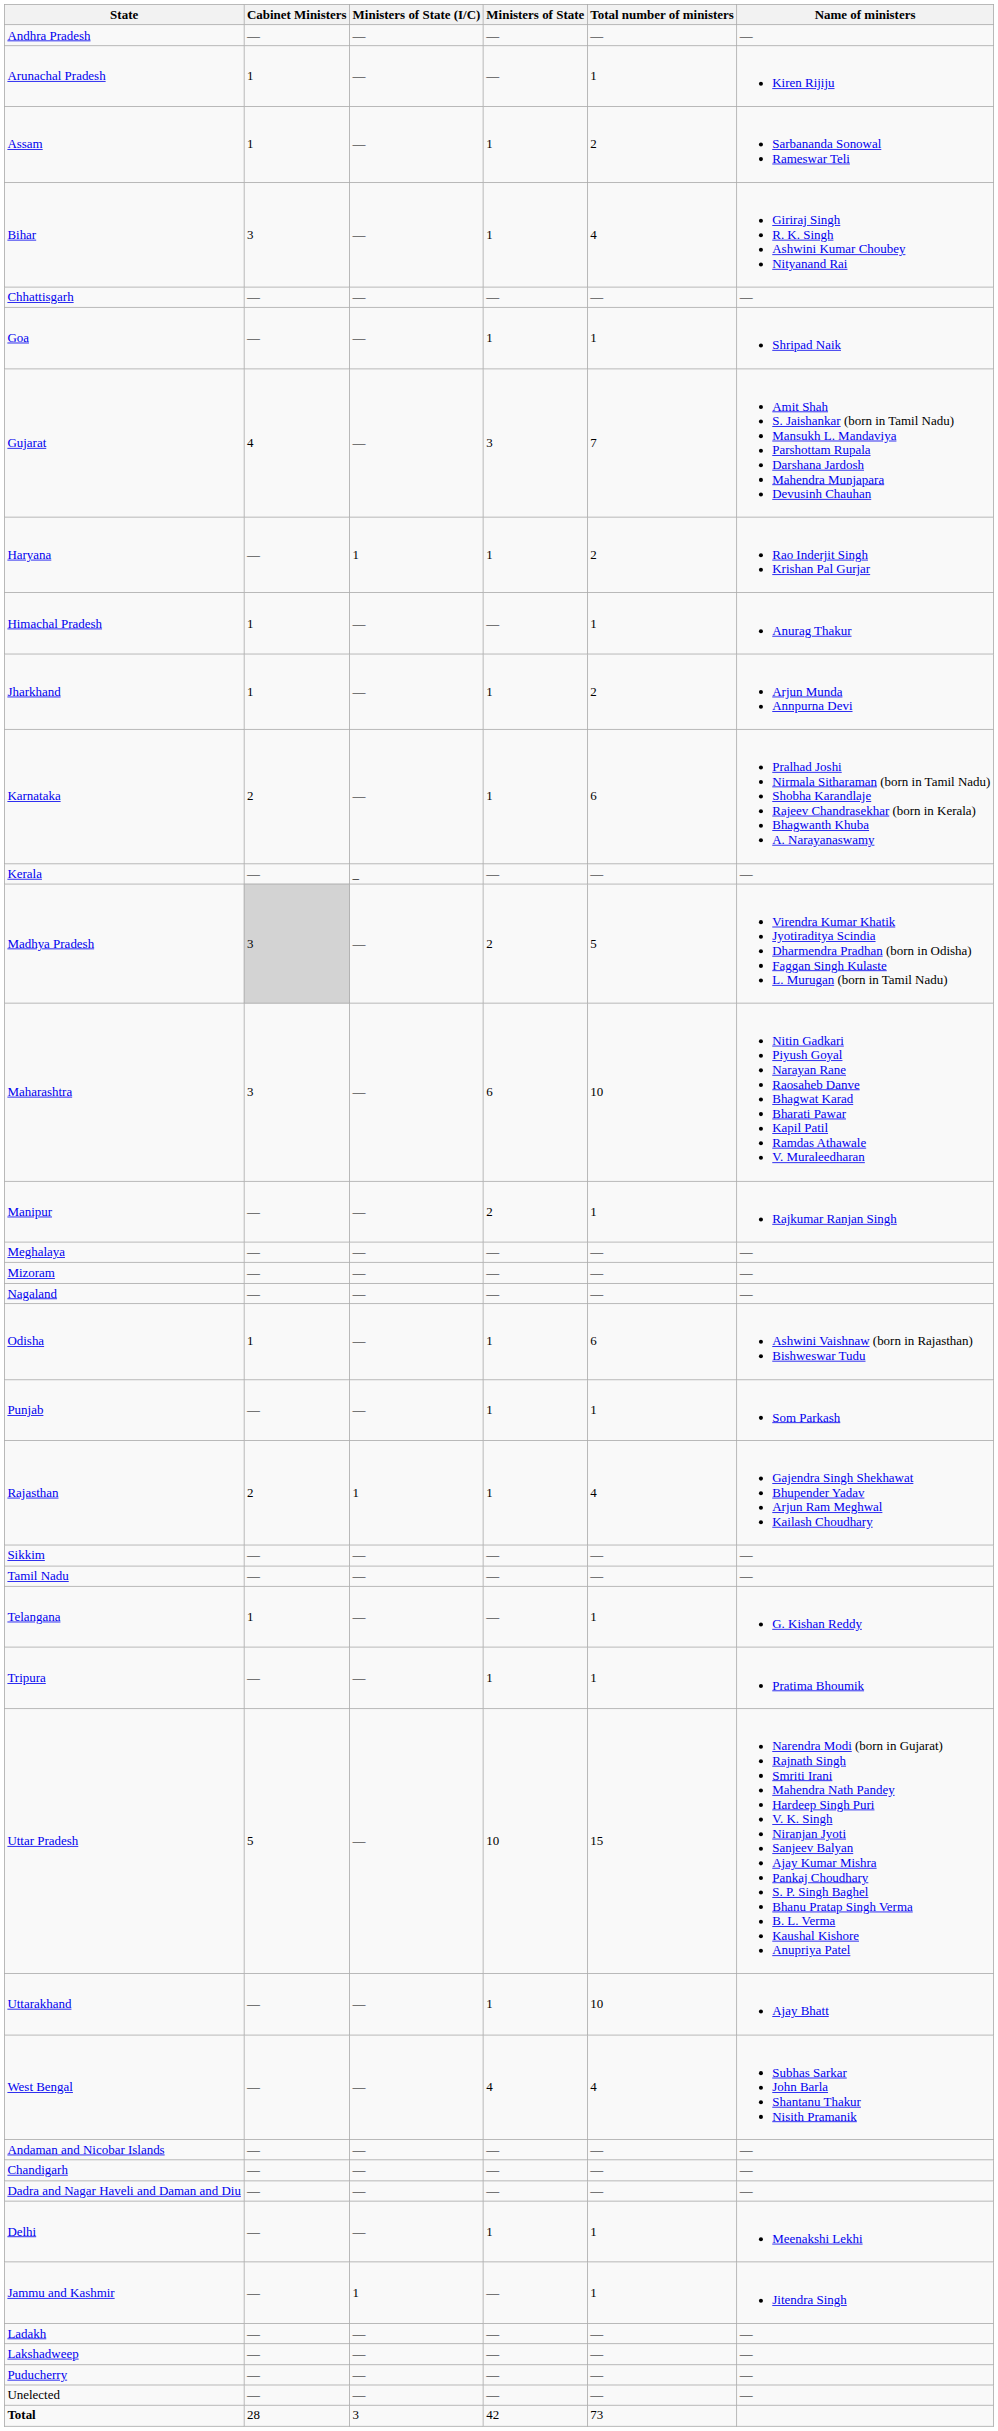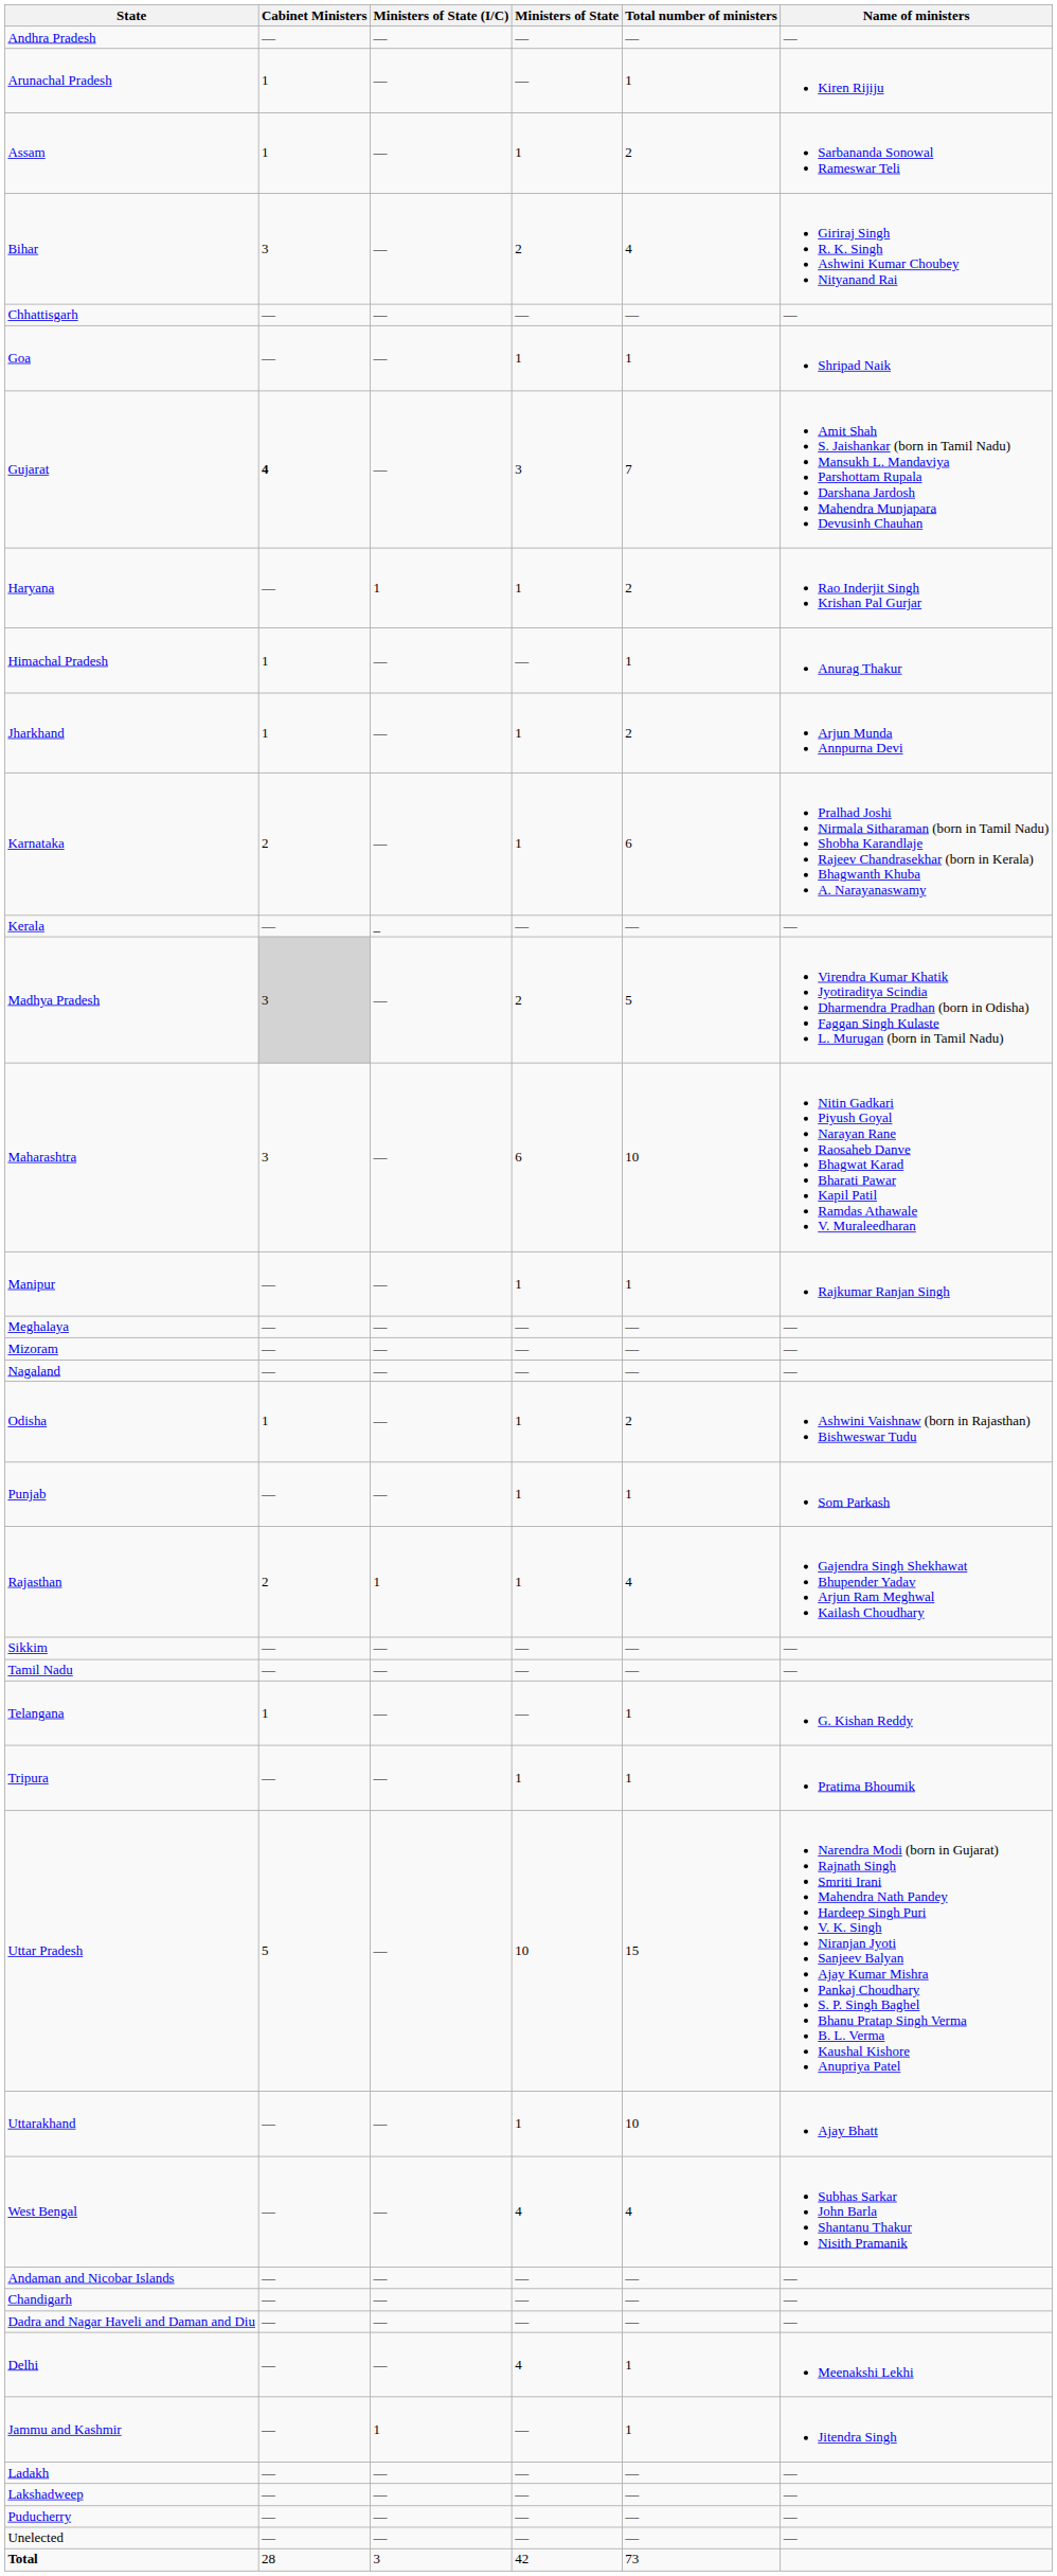 <table class="wikitable sortable">
 <tr>
 <th>State</th>
 <th>Cabinet Ministers</th>
 <th>Ministers of State (I/C)</th>
 <th>Ministers of State</th>
 <th>Total number of ministers</th>
 <th>Name of ministers</th>
 </tr>
 <tr>
 <td><a href='#'>Andhra Pradesh</a></td>
 <td>—</td>
 <td>—</td>
 <td>—</td>
 <td>—</td>
 <td>—</td>
 </tr>
 <tr>
 <td><a href='#'>Arunachal Pradesh</a></td>
 <td>1</td>
 <td>—</td>
 <td>—</td>
 <td>1</td>
 <td><br><ul><li><a href='#'>Kiren Rijiju</a></li></ul></td>
 </tr>
 <tr>
 <td><a href='#'>Assam</a></td>
 <td>1</td>
 <td>—</td>
 <td>1</td>
 <td>2</td>
 <td><br><ul><li><a href='#'>Sarbananda Sonowal</a></li><li><a href='#'>Rameswar Teli</a></li></ul></td>
 </tr>
 <tr>
 <td><a href='#'>Bihar</a></td>
 <td>3</td>
 <td>—</td>
-<td>1</td>
+<td>2</td>
 <td>4</td>
 <td><br><ul><li><a href='#'>Giriraj Singh</a></li><li><a href='#'>R. K. Singh</a></li><li><a href='#'>Ashwini Kumar Choubey</a></li><li><a href='#'>Nityanand Rai</a></li></ul></td>
 </tr>
 <tr>
 <td><a href='#'>Chhattisgarh</a></td>
 <td>—</td>
 <td>—</td>
 <td>—</td>
 <td>—</td>
 <td>—</td>
 </tr>
 <tr>
 <td><a href='#'>Goa</a></td>
 <td>—</td>
 <td>—</td>
 <td>1</td>
 <td>1</td>
 <td><br><ul><li><a href='#'>Shripad Naik</a></li></ul></td>
 </tr>
 <tr>
 <td><a href='#'>Gujarat</a></td>
-<td>4</td>
+<td><strong>4</strong></td>
 <td>—</td>
 <td>3</td>
 <td>7</td>
 <td><br><ul><li><a href='#'>Amit Shah</a></li><li><a href='#'>S. Jaishankar</a> (born in Tamil Nadu)</li><li><a href='#'>Mansukh L. Mandaviya</a></li><li><a href='#'>Parshottam Rupala</a></li><li><a href='#'>Darshana Jardosh</a></li><li><a href='#'>Mahendra Munjapara</a></li><li><a href='#'>Devusinh Chauhan</a></li></ul></td>
 </tr>
 <tr>
 <td><a href='#'>Haryana</a></td>
 <td>—</td>
 <td>1</td>
 <td>1</td>
 <td>2</td>
 <td><br><ul><li><a href='#'>Rao Inderjit Singh</a></li><li><a href='#'>Krishan Pal Gurjar</a></li></ul></td>
 </tr>
 <tr>
 <td><a href='#'>Himachal Pradesh</a></td>
 <td>1</td>
 <td>—</td>
 <td>—</td>
 <td>1</td>
 <td><br><ul><li><a href='#'>Anurag Thakur</a></li></ul></td>
 </tr>
 <tr>
 <td><a href='#'>Jharkhand</a></td>
 <td>1</td>
 <td>—</td>
 <td>1</td>
 <td>2</td>
 <td><br><ul><li><a href='#'>Arjun Munda</a></li><li><a href='#'>Annpurna Devi</a></li></ul></td>
 </tr>
 <tr>
 <td><a href='#'>Karnataka</a></td>
 <td>2</td>
 <td>—</td>
 <td>1</td>
 <td>6</td>
 <td><br><ul><li><a href='#'>Pralhad Joshi</a></li><li><a href='#'>Nirmala Sitharaman</a> (born in Tamil Nadu)</li><li><a href='#'>Shobha Karandlaje</a></li><li><a href='#'>Rajeev Chandrasekhar</a> (born in Kerala)</li><li><a href='#'>Bhagwanth Khuba</a></li><li><a href='#'>A. Narayanaswamy</a></li></ul></td>
 </tr>
 <tr>
 <td><a href='#'>Kerala</a></td>
 <td>—</td>
 <td>_</td>
 <td>—</td>
 <td>—</td>
 <td>—</td>
 </tr>
 <tr>
 <td><a href='#'>Madhya Pradesh</a></td>
 <td style="background: lightgrey;">3</td>
 <td>—</td>
 <td>2</td>
 <td>5</td>
 <td><br><ul><li><a href='#'>Virendra Kumar Khatik</a></li><li><a href='#'>Jyotiraditya Scindia</a></li><li><a href='#'>Dharmendra Pradhan</a> (born in Odisha)</li><li><a href='#'>Faggan Singh Kulaste</a></li><li><a href='#'>L. Murugan</a> (born in Tamil Nadu)</li></ul></td>
 </tr>
 <tr>
 <td><a href='#'>Maharashtra</a></td>
 <td>3</td>
 <td>—</td>
 <td>6</td>
 <td>10</td>
 <td><br><ul><li><a href='#'>Nitin Gadkari</a></li><li><a href='#'>Piyush Goyal</a></li><li><a href='#'>Narayan Rane</a></li><li><a href='#'>Raosaheb Danve</a></li><li><a href='#'>Bhagwat Karad</a></li><li><a href='#'>Bharati Pawar</a></li><li><a href='#'>Kapil Patil</a></li><li><a href='#'>Ramdas Athawale</a></li><li><a href='#'>V. Muraleedharan</a></li></ul></td>
 </tr>
 <tr>
 <td><a href='#'>Manipur</a></td>
 <td>—</td>
 <td>—</td>
-<td>2</td>
+<td>1</td>
 <td>1</td>
 <td><br><ul><li><a href='#'>Rajkumar Ranjan Singh</a></li></ul></td>
 </tr>
 <tr>
 <td><a href='#'>Meghalaya</a></td>
 <td>—</td>
 <td>—</td>
 <td>—</td>
 <td>—</td>
 <td>—</td>
 </tr>
 <tr>
 <td><a href='#'>Mizoram</a></td>
 <td>—</td>
 <td>—</td>
 <td>—</td>
 <td>—</td>
 <td>—</td>
 </tr>
 <tr>
 <td><a href='#'>Nagaland</a></td>
 <td>—</td>
 <td>—</td>
 <td>—</td>
 <td>—</td>
 <td>—</td>
 </tr>
 <tr>
 <td><a href='#'>Odisha</a></td>
 <td>1</td>
 <td>—</td>
 <td>1</td>
-<td>6</td>
+<td>2</td>
 <td><br><ul><li><a href='#'>Ashwini Vaishnaw</a> (born in Rajasthan)</li><li><a href='#'>Bishweswar Tudu</a></li></ul></td>
 </tr>
 <tr>
 <td><a href='#'>Punjab</a></td>
 <td>—</td>
 <td>—</td>
 <td>1</td>
 <td>1</td>
 <td><br><ul><li><a href='#'>Som Parkash</a></li></ul></td>
 </tr>
 <tr>
 <td><a href='#'>Rajasthan</a></td>
 <td>2</td>
 <td>1</td>
 <td>1</td>
 <td>4</td>
 <td><br><ul><li><a href='#'>Gajendra Singh Shekhawat</a></li><li><a href='#'>Bhupender Yadav</a></li><li><a href='#'>Arjun Ram Meghwal</a></li><li><a href='#'>Kailash Choudhary</a></li></ul></td>
 </tr>
 <tr>
 <td><a href='#'>Sikkim</a></td>
 <td>—</td>
 <td>—</td>
 <td>—</td>
 <td>—</td>
 <td>—</td>
 </tr>
 <tr>
 <td><a href='#'>Tamil Nadu</a></td>
 <td>—</td>
 <td>—</td>
 <td>—</td>
 <td>—</td>
 <td>—</td>
 </tr>
 <tr>
 <td><a href='#'>Telangana</a></td>
 <td>1</td>
 <td>—</td>
 <td>—</td>
 <td>1</td>
 <td><br><ul><li><a href='#'>G. Kishan Reddy</a></li></ul></td>
 </tr>
 <tr>
 <td><a href='#'>Tripura</a></td>
 <td>—</td>
 <td>—</td>
 <td>1</td>
 <td>1</td>
 <td><br><ul><li><a href='#'>Pratima Bhoumik</a></li></ul></td>
 </tr>
 <tr>
 <td><a href='#'>Uttar Pradesh</a></td>
 <td>5</td>
 <td>—</td>
 <td>10</td>
 <td>15</td>
 <td><br><ul><li><a href='#'>Narendra Modi</a> (born in Gujarat)</li><li><a href='#'>Rajnath Singh</a></li><li><a href='#'>Smriti Irani</a></li><li><a href='#'>Mahendra Nath Pandey</a></li><li><a href='#'>Hardeep Singh Puri</a></li><li><a href='#'>V. K. Singh</a></li><li><a href='#'>Niranjan Jyoti</a></li><li><a href='#'>Sanjeev Balyan</a></li><li><a href='#'>Ajay Kumar Mishra</a></li><li><a href='#'>Pankaj Choudhary</a></li><li><a href='#'>S. P. Singh Baghel</a></li><li><a href='#'>Bhanu Pratap Singh Verma</a></li><li><a href='#'>B. L. Verma</a></li><li><a href='#'>Kaushal Kishore</a></li><li><a href='#'>Anupriya Patel</a></li></ul></td>
 </tr>
 <tr>
 <td><a href='#'>Uttarakhand</a></td>
 <td>—</td>
 <td>—</td>
 <td>1</td>
 <td>10</td>
 <td><br><ul><li><a href='#'>Ajay Bhatt</a></li></ul></td>
 </tr>
 <tr>
 <td><a href='#'>West Bengal</a></td>
 <td>—</td>
 <td>—</td>
 <td>4</td>
 <td>4</td>
 <td><br><ul><li><a href='#'>Subhas Sarkar</a></li><li><a href='#'>John Barla</a></li><li><a href='#'>Shantanu Thakur</a></li><li><a href='#'>Nisith Pramanik</a></li></ul></td>
 </tr>
 <tr>
 <td><a href='#'>Andaman and Nicobar Islands</a></td>
 <td>—</td>
 <td>—</td>
 <td>—</td>
 <td>—</td>
 <td>—</td>
 </tr>
 <tr>
 <td><a href='#'>Chandigarh</a></td>
 <td>—</td>
 <td>—</td>
 <td>—</td>
 <td>—</td>
 <td>—</td>
 </tr>
 <tr>
 <td><a href='#'>Dadra and Nagar Haveli and Daman and Diu</a></td>
 <td>—</td>
 <td>—</td>
 <td>—</td>
 <td>—</td>
 <td>—</td>
 </tr>
 <tr>
 <td><a href='#'>Delhi</a></td>
 <td>—</td>
 <td>—</td>
-<td>1</td>
+<td>4</td>
 <td>1</td>
 <td><br><ul><li><a href='#'>Meenakshi Lekhi</a></li></ul></td>
 </tr>
 <tr>
 <td><a href='#'>Jammu and Kashmir</a></td>
 <td>—</td>
 <td>1</td>
 <td>—</td>
 <td>1</td>
 <td><br><ul><li><a href='#'>Jitendra Singh</a></li></ul></td>
 </tr>
 <tr>
 <td><a href='#'>Ladakh</a></td>
 <td>—</td>
 <td>—</td>
 <td>—</td>
 <td>—</td>
 <td>—</td>
 </tr>
 <tr>
 <td><a href='#'>Lakshadweep</a></td>
 <td>—</td>
 <td>—</td>
 <td>—</td>
 <td>—</td>
 <td>—</td>
 </tr>
 <tr>
 <td><a href='#'>Puducherry</a></td>
 <td>—</td>
 <td>—</td>
 <td>—</td>
 <td>—</td>
 <td>—</td>
 </tr>
 <tr>
 <td>Unelected</td>
 <td>—</td>
 <td>—</td>
 <td>—</td>
 <td>—</td>
 <td>—</td>
 </tr>
 <tr>
 <td><strong>Total</strong></td>
 <td>28</td>
 <td>3</td>
 <td>42</td>
 <td>73</td>
 <td></td>
 </tr>
 </table>
